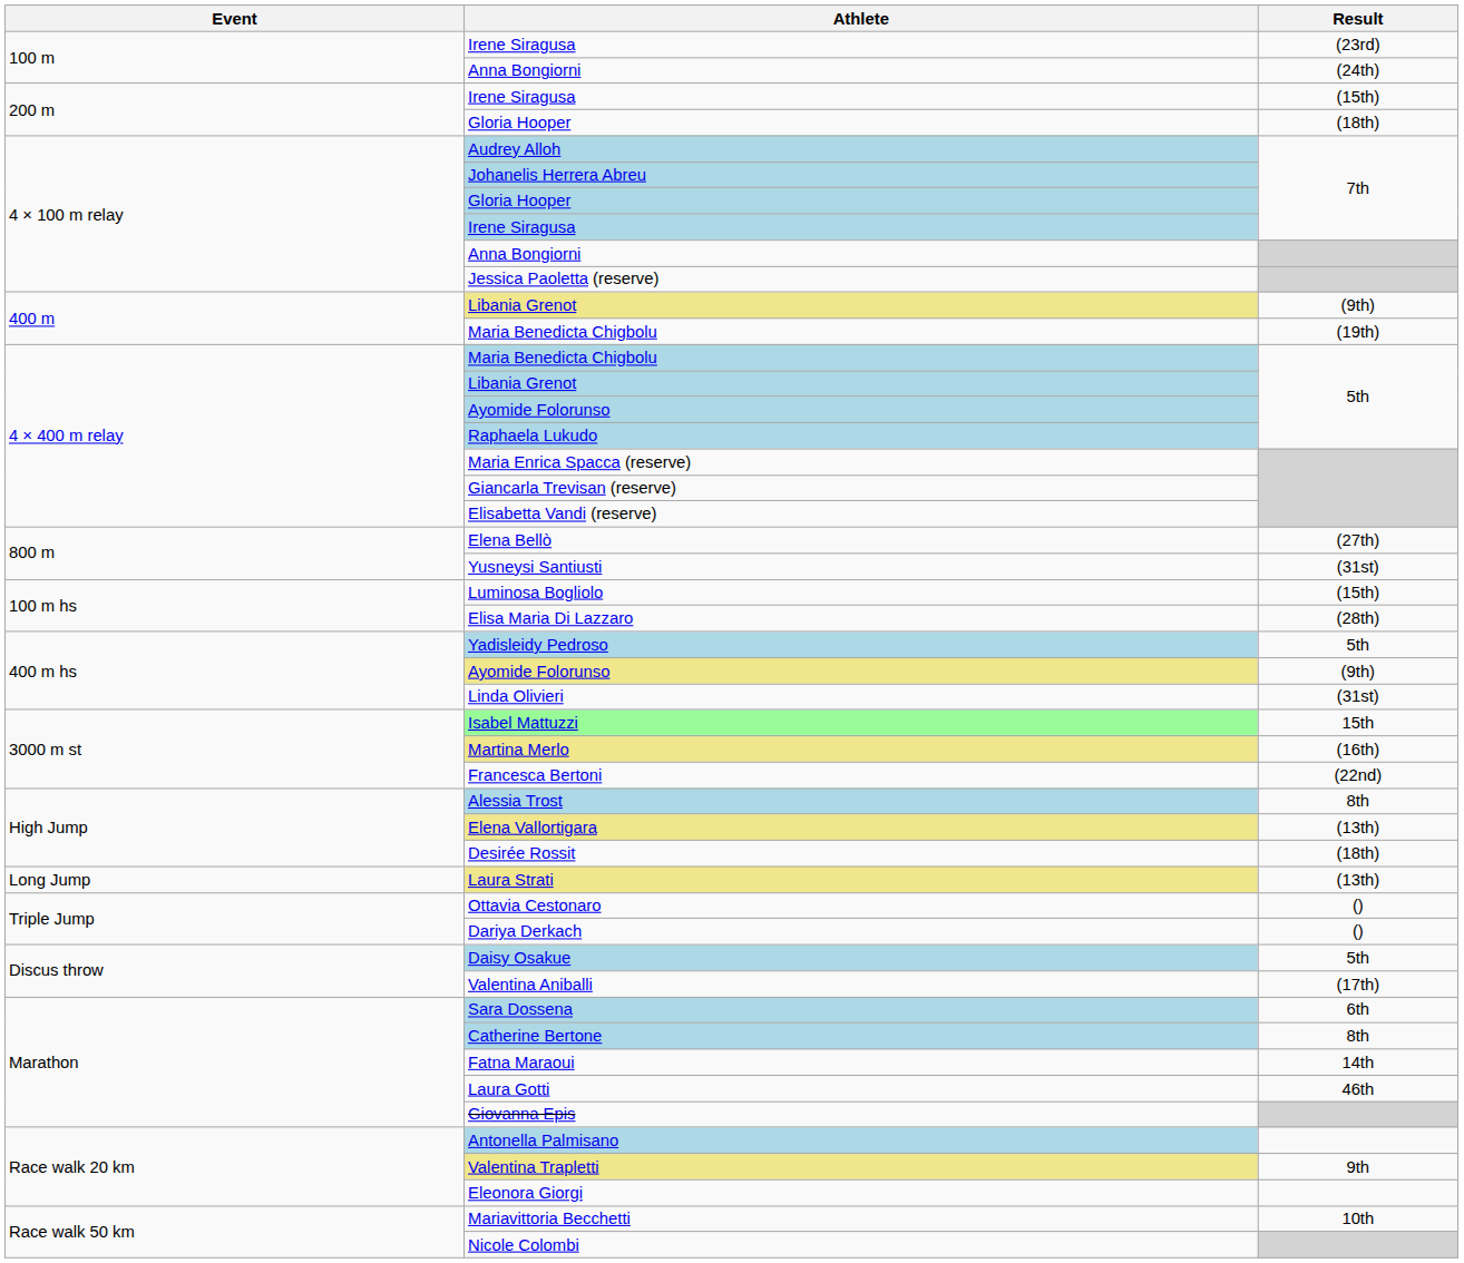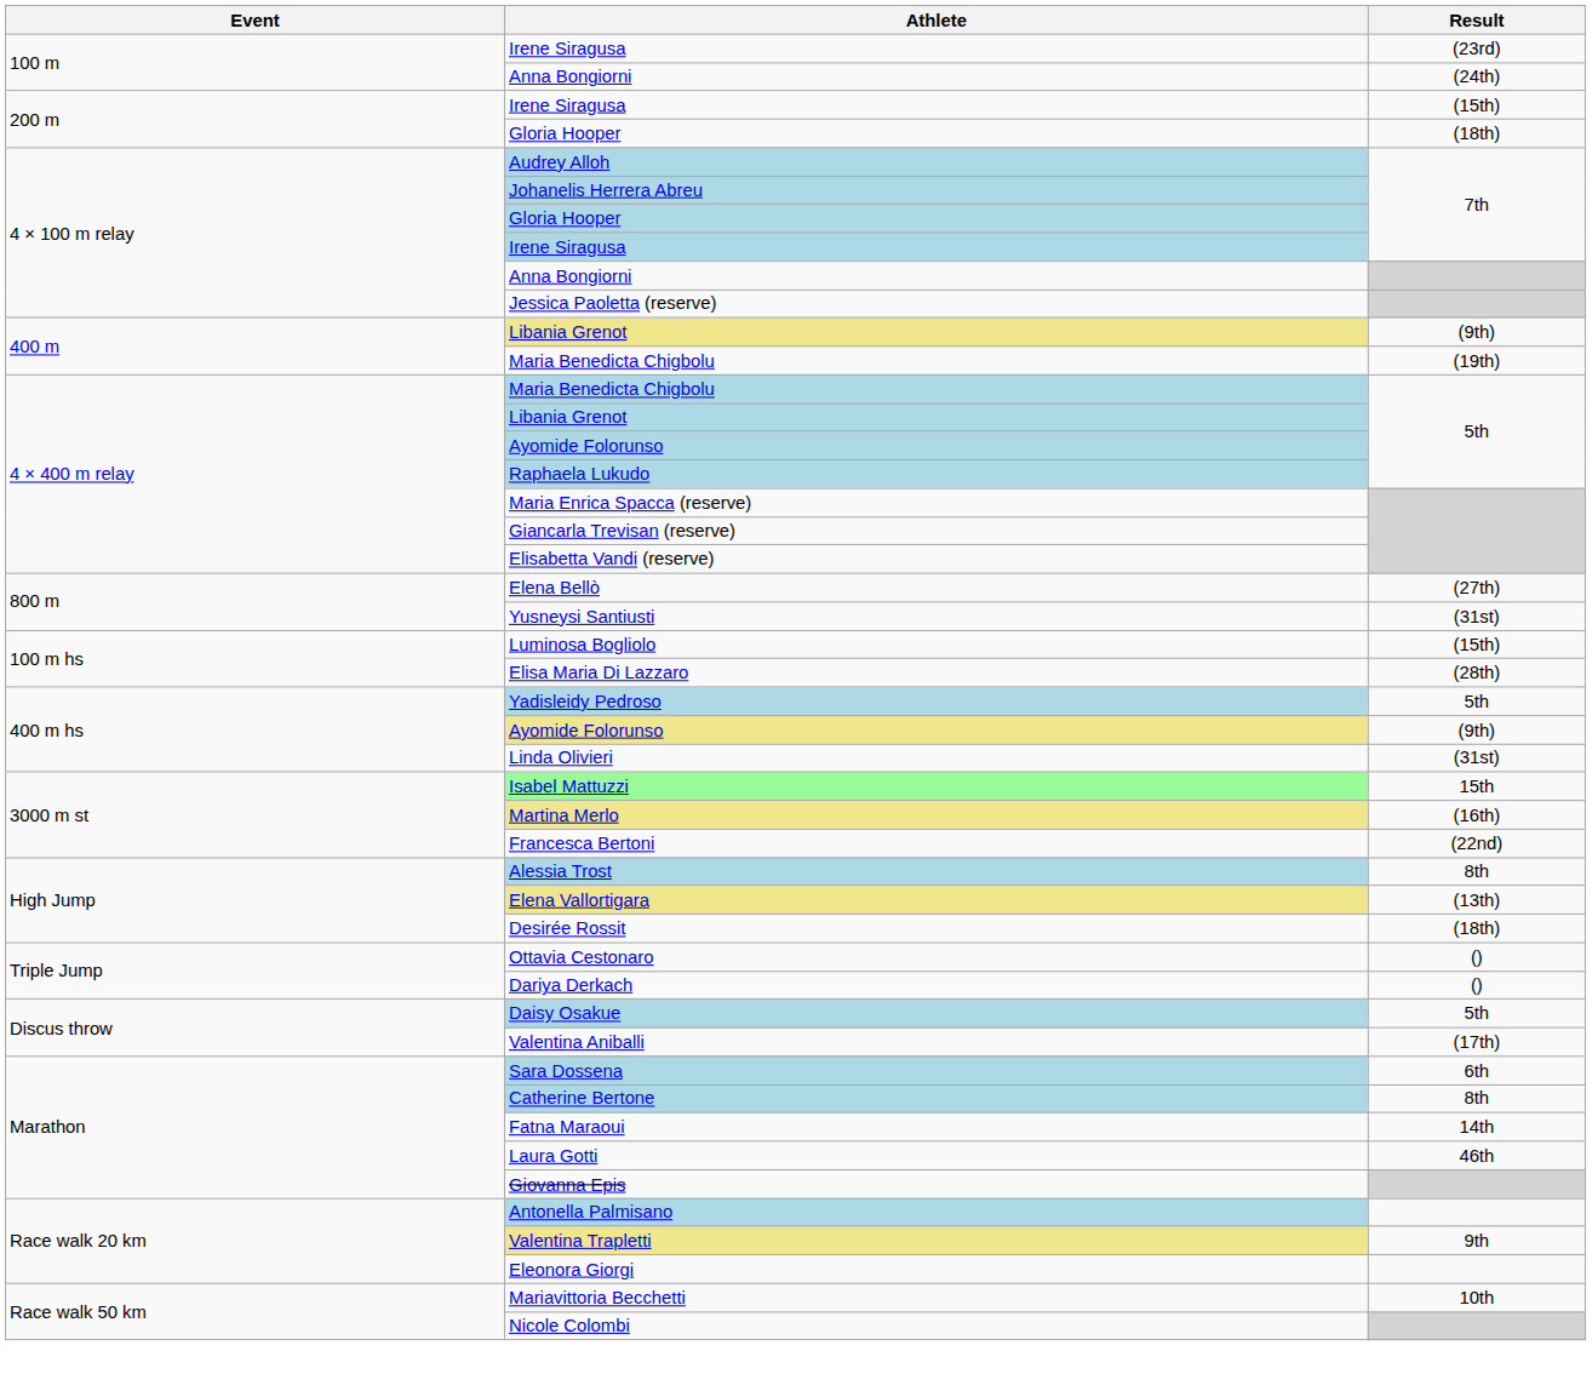 <table class="wikitable sortable" width=80% style="font-size:90%; text-align:left;">
 <tr>
 <th>Event</th>
 <th>Athlete</th>
 <th>Result</th>
 </tr>
 <tr>
 <td rowspan=2>100 m</td>
 <td><a href='#'>Irene Siragusa</a></td>
 <td align=center> (23rd)</td>
 </tr>
 <tr>
 <td><a href='#'>Anna Bongiorni</a></td>
 <td align=center> (24th)</td>
 </tr>
 <tr>
 <td rowspan=2>200 m</td>
 <td><a href='#'>Irene Siragusa</a></td>
 <td align=center> (15th)</td>
 </tr>
 <tr>
 <td><a href='#'>Gloria Hooper</a></td>
 <td align=center> (18th)</td>
 </tr>
 <tr>
 <td rowspan=6>4 × 100 m relay</td>
 <td bgcolor=lightblue><a href='#'>Audrey Alloh</a></td>
 <td align=center rowspan=4>7th</td>
 </tr>
 <tr>
 <td bgcolor=lightblue><a href='#'>Johanelis Herrera Abreu</a></td>
 </tr>
 <tr>
 <td bgcolor=lightblue><a href='#'>Gloria Hooper</a></td>
 </tr>
 <tr>
 <td bgcolor=lightblue><a href='#'>Irene Siragusa</a></td>
 </tr>
 <tr>
 <td><a href='#'>Anna Bongiorni</a></td>
 <td align=center bgcolor=lightgrey></td>
 </tr>
 <tr>
 <td><a href='#'>Jessica Paoletta</a> (reserve)</td>
 <td bgcolor=lightgrey></td>
 </tr>
 <tr>
 <td rowspan=2><a href='#'>400 m</a></td>
 <td bgcolor=khaki><a href='#'>Libania Grenot</a></td>
 <td align=center> (9th)</td>
 </tr>
 <tr>
 <td><a href='#'>Maria Benedicta Chigbolu</a></td>
 <td align=center> (19th)</td>
 </tr>
 <tr>
 <td rowspan=7><a href='#'>4 × 400 m relay</a></td>
 <td bgcolor=lightblue><a href='#'>Maria Benedicta Chigbolu</a></td>
 <td align=center rowspan=4>5th</td>
 </tr>
 <tr>
 <td bgcolor=lightblue><a href='#'>Libania Grenot</a></td>
 </tr>
 <tr>
 <td bgcolor=lightblue><a href='#'>Ayomide Folorunso</a></td>
 </tr>
 <tr>
 <td bgcolor=lightblue><a href='#'>Raphaela Lukudo</a></td>
 </tr>
 <tr>
 <td><a href='#'>Maria Enrica Spacca</a> (reserve)</td>
 <td rowspan= 3 bgcolor=lightgrey></td>
 </tr>
 <tr>
 <td><a href='#'>Giancarla Trevisan</a> (reserve)</td>
 </tr>
 <tr>
 <td><a href='#'>Elisabetta Vandi</a> (reserve)</td>
 </tr>
 <tr>
 <td rowspan=2>800 m</td>
 <td><a href='#'>Elena Bellò</a></td>
 <td align=center> (27th)</td>
 </tr>
 <tr>
 <td><a href='#'>Yusneysi Santiusti</a></td>
 <td align=center> (31st)</td>
 </tr>
 <tr>
 <td rowspan=2>100 m hs</td>
 <td><a href='#'>Luminosa Bogliolo</a></td>
 <td align=center> (15th)</td>
 </tr>
 <tr>
 <td><a href='#'>Elisa Maria Di Lazzaro</a></td>
 <td align=center> (28th)</td>
 </tr>
 <tr>
 <td rowspan=3>400 m hs</td>
 <td bgcolor=lightblue><a href='#'>Yadisleidy Pedroso</a></td>
 <td align=center>5th</td>
 </tr>
 <tr>
 <td bgcolor=khaki><a href='#'>Ayomide Folorunso</a></td>
 <td align=center> (9th)</td>
 </tr>
 <tr>
 <td><a href='#'>Linda Olivieri</a></td>
 <td align=center> (31st)</td>
 </tr>
 <tr>
 <td rowspan=3>3000 m st</td>
 <td bgcolor=palegreen><a href='#'>Isabel Mattuzzi</a></td>
 <td align=center>15th</td>
 </tr>
 <tr>
 <td bgcolor=khaki><a href='#'>Martina Merlo</a></td>
 <td align=center> (16th)</td>
 </tr>
 <tr>
 <td><a href='#'>Francesca Bertoni</a></td>
 <td align=center> (22nd)</td>
 </tr>
 <tr>
 <td rowspan=3>High Jump</td>
 <td bgcolor=lightblue><a href='#'>Alessia Trost</a></td>
 <td align=center>8th</td>
 </tr>
 <tr>
 <td bgcolor=khaki><a href='#'>Elena Vallortigara</a></td>
 <td align=center> (13th)</td>
 </tr>
 <tr>
 <td><a href='#'>Desirée Rossit</a></td>
 <td align=center> (18th)</td>
 </tr>
 <tr>
-<td>Long Jump</td>
-<td bgcolor=khaki><a href='#'>Laura Strati</a></td>
-<td align=center> (13th)</td>
-</tr>
-<tr>
 <td rowspan=2>Triple Jump</td>
 <td><a href='#'>Ottavia Cestonaro</a></td>
 <td align=center> ()</td>
 </tr>
 <tr>
 <td><a href='#'>Dariya Derkach</a></td>
 <td align=center> ()</td>
 </tr>
 <tr>
 <td rowspan=2>Discus throw</td>
 <td bgcolor=lightblue><a href='#'>Daisy Osakue</a></td>
 <td align=center>5th</td>
 </tr>
 <tr>
 <td><a href='#'>Valentina Aniballi</a></td>
 <td align=center> (17th)</td>
 </tr>
 <tr>
 <td rowspan=5>Marathon</td>
 <td bgcolor=lightblue><a href='#'>Sara Dossena</a></td>
 <td align=center>6th</td>
 </tr>
 <tr>
 <td bgcolor=lightblue><a href='#'>Catherine Bertone</a></td>
 <td align=center>8th</td>
 </tr>
 <tr>
 <td><a href='#'>Fatna Maraoui</a></td>
 <td align=center>14th</td>
 </tr>
 <tr>
 <td><a href='#'>Laura Gotti</a></td>
 <td align=center>46th</td>
 </tr>
 <tr>
 <td><del><a href='#'>Giovanna Epis</a></del></td>
 <td bgcolor=lightgrey align=center></td>
 </tr>
 <tr>
 <td rowspan=3>Race walk 20 km</td>
 <td bgcolor=lightblue><a href='#'>Antonella Palmisano</a></td>
 <td align=center></td>
 </tr>
 <tr>
 <td bgcolor=khaki><a href='#'>Valentina Trapletti</a></td>
 <td align=center>9th</td>
 </tr>
 <tr>
 <td><a href='#'>Eleonora Giorgi</a></td>
 <td align=center></td>
 </tr>
 <tr>
 <td rowspan=2>Race walk 50 km</td>
 <td><a href='#'>Mariavittoria Becchetti</a></td>
 <td align=center>10th</td>
 </tr>
 <tr>
 <td><a href='#'>Nicole Colombi</a></td>
 <td bgcolor=lightgrey align=center></td>
 </tr>
 </table>
